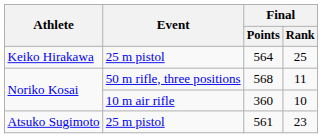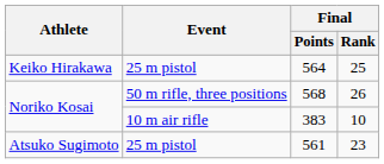 <table class="wikitable" style="font-size:90%">
 <tr>
 <th rowspan="2">Athlete</th>
 <th rowspan="2">Event</th>
 <th colspan=2>Final</th>
 </tr>
 <tr style="font-size:95%">
 <th>Points</th>
 <th>Rank</th>
 </tr>
 <tr align=center>
 <td align=left><a href='#'>Keiko Hirakawa</a></td>
 <td align=left rowspan=1><a href='#'>25 m pistol</a></td>
 <td>564</td>
 <td>25</td>
 </tr>
 <tr align=center>
 <td align=left rowspan=2><a href='#'>Noriko Kosai</a></td>
 <td align=left><a href='#'>50 m rifle, three positions</a></td>
 <td>568</td>
-<td>11</td>
+<td>26</td>
 </tr>
 <tr align=center>
 <td align=left><a href='#'>10 m air rifle</a></td>
-<td>360</td>
+<td>383</td>
 <td>10</td>
 </tr>
 <tr align=center>
 <td align=left><a href='#'>Atsuko Sugimoto</a></td>
 <td align=left rowspan=1><a href='#'>25 m pistol</a></td>
 <td>561</td>
 <td>23</td>
 </tr>
 </table>
